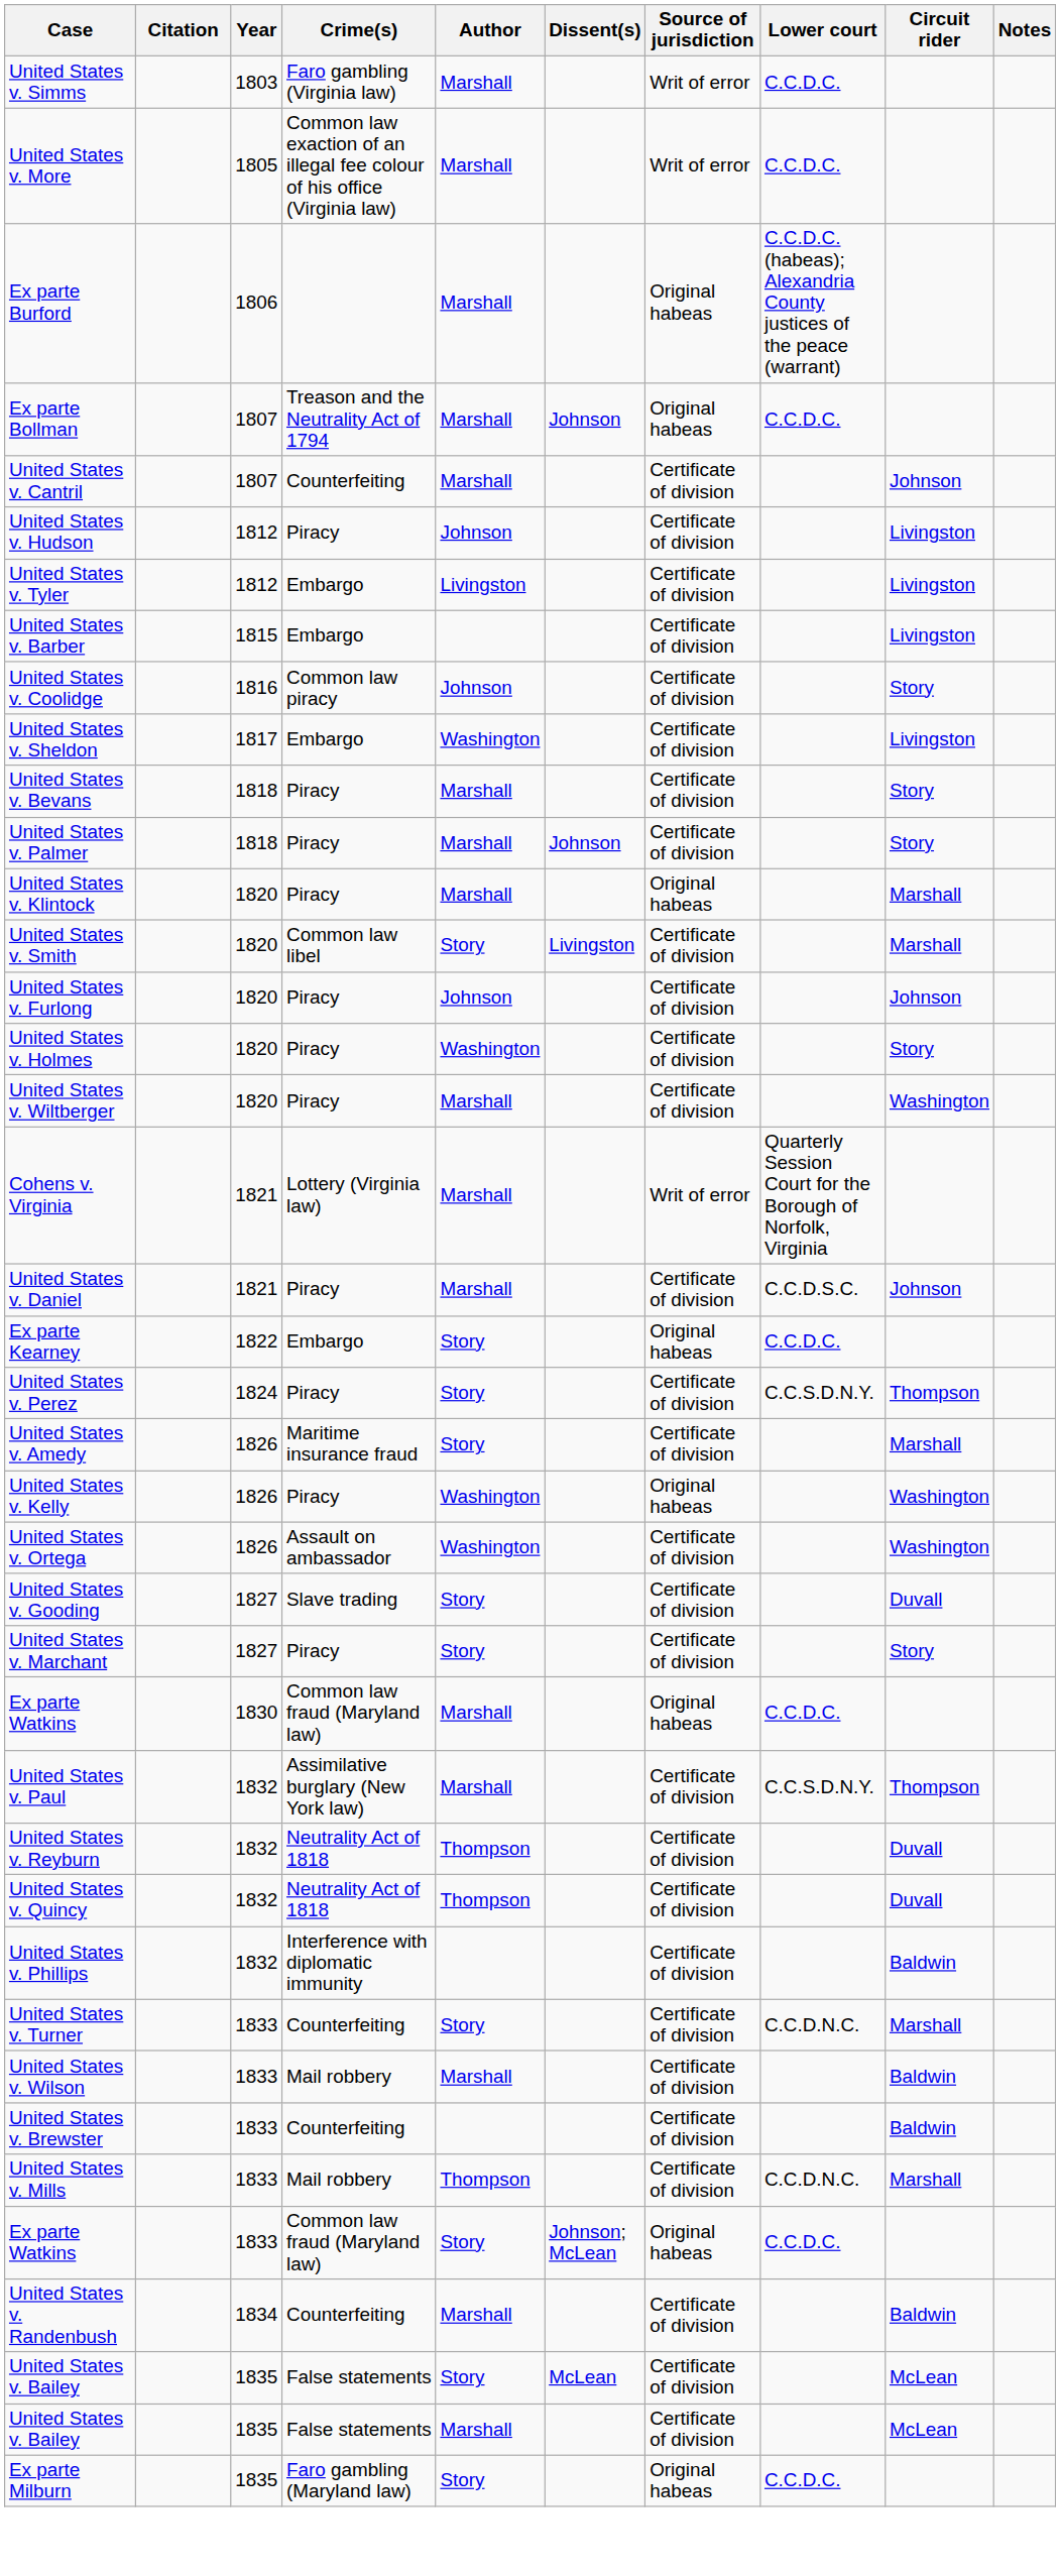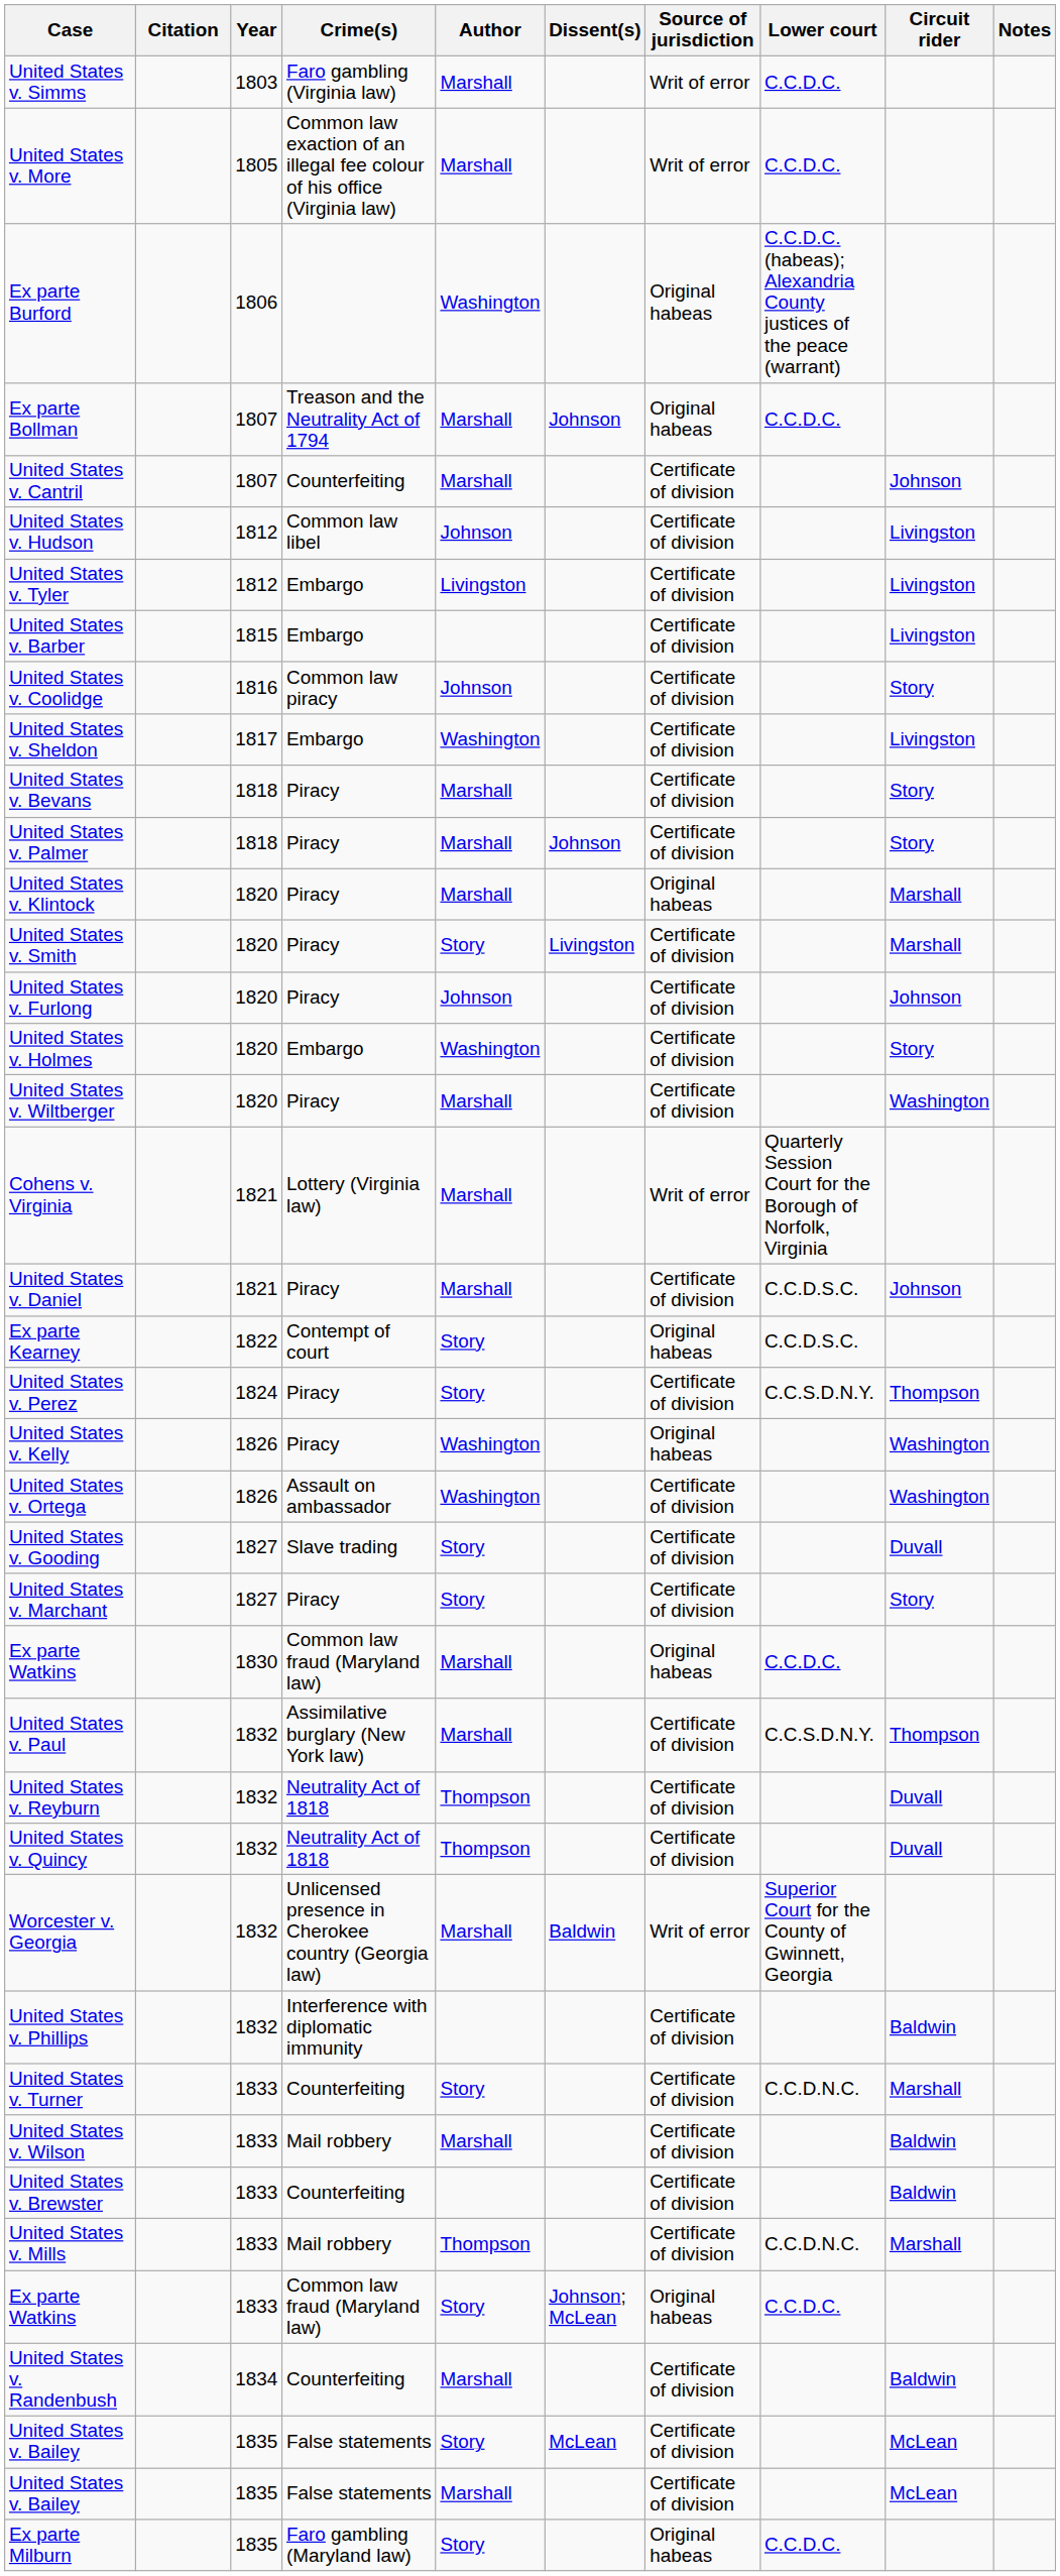 <table class="wikitable sortable" style="width:100%">
 <tr>
 <th scope=col width="17%">Case</th>
 <th scope=col width="14%">Citation</th>
 <th scope=col width="2%">Year</th>
 <th scope=col width="23%">Crime(s)</th>
 <th scope=col width="4%">Author</th>
 <th scope=col width="4%">Dissent(s)</th>
 <th scope=col width="12%">Source of jurisdiction</th>
 <th scope=col width="14%">Lower court</th>
 <th scope=col width="5%">Circuit rider</th>
 <th scope=col class="unsortable" width="5.%">Notes</th>
 </tr>
 <tr>
 <td><a href='#'>United States v. Simms</a></td>
 <td></td>
 <td>1803</td>
 <td><a href='#'>Faro</a> gambling (Virginia law)</td>
 <td><a href='#'>Marshall</a></td>
 <td></td>
 <td>Writ of error</td>
 <td><a href='#'>C.C.D.C.</a></td>
 <td></td>
 <td></td>
 </tr>
 <tr>
 <td><a href='#'>United States v. More</a></td>
 <td></td>
 <td>1805</td>
 <td>Common law exaction of an illegal fee colour of his office (Virginia law)</td>
 <td><a href='#'>Marshall</a></td>
 <td></td>
 <td>Writ of error</td>
 <td><a href='#'>C.C.D.C.</a></td>
 <td></td>
 <td></td>
 </tr>
 <tr>
 <td><a href='#'>Ex parte Burford</a></td>
 <td></td>
 <td>1806</td>
 <td></td>
-<td><a href='#'>Marshall</a></td>
+<td><a href='#'>Washington</a></td>
 <td></td>
 <td>Original habeas</td>
 <td><a href='#'>C.C.D.C.</a> (habeas); <a href='#'>Alexandria County</a> justices of the peace (warrant)</td>
 <td></td>
 <td></td>
 </tr>
 <tr>
 <td><a href='#'>Ex parte Bollman</a></td>
 <td></td>
 <td>1807</td>
 <td>Treason and the <a href='#'>Neutrality Act of 1794</a></td>
 <td><a href='#'>Marshall</a></td>
 <td><a href='#'>Johnson</a></td>
 <td>Original habeas</td>
 <td><a href='#'>C.C.D.C.</a></td>
 <td></td>
 <td></td>
 </tr>
 <tr>
 <td><a href='#'>United States v. Cantril</a></td>
 <td></td>
 <td>1807</td>
 <td>Counterfeiting</td>
 <td><a href='#'>Marshall</a></td>
 <td></td>
 <td>Certificate of division</td>
 <td></td>
 <td><a href='#'>Johnson</a></td>
 <td></td>
 </tr>
 <tr>
 <td><a href='#'>United States v. Hudson</a></td>
 <td></td>
 <td>1812</td>
-<td>Piracy</td>
+<td>Common law libel</td>
 <td><a href='#'>Johnson</a></td>
 <td></td>
 <td>Certificate of division</td>
 <td></td>
 <td><a href='#'>Livingston</a></td>
 <td></td>
 </tr>
 <tr>
 <td><a href='#'>United States v. Tyler</a></td>
 <td></td>
 <td>1812</td>
 <td>Embargo</td>
 <td><a href='#'>Livingston</a></td>
 <td></td>
 <td>Certificate of division</td>
 <td></td>
 <td><a href='#'>Livingston</a></td>
 <td></td>
 </tr>
 <tr>
 <td><a href='#'>United States v. Barber</a></td>
 <td></td>
 <td>1815</td>
 <td>Embargo</td>
 <td></td>
 <td></td>
 <td>Certificate of division</td>
 <td></td>
 <td><a href='#'>Livingston</a></td>
 <td></td>
 </tr>
 <tr>
 <td><a href='#'>United States v. Coolidge</a></td>
 <td></td>
 <td>1816</td>
 <td>Common law piracy</td>
 <td><a href='#'>Johnson</a></td>
 <td></td>
 <td>Certificate of division</td>
 <td></td>
 <td><a href='#'>Story</a></td>
 <td></td>
 </tr>
 <tr>
 <td><a href='#'>United States v. Sheldon</a></td>
 <td></td>
 <td>1817</td>
 <td>Embargo</td>
 <td><a href='#'>Washington</a></td>
 <td></td>
 <td>Certificate of division</td>
 <td></td>
 <td><a href='#'>Livingston</a></td>
 <td></td>
 </tr>
 <tr>
 <td><a href='#'>United States v. Bevans</a></td>
 <td></td>
 <td>1818</td>
 <td>Piracy</td>
 <td><a href='#'>Marshall</a></td>
 <td></td>
 <td>Certificate of division</td>
 <td></td>
 <td><a href='#'>Story</a></td>
 <td></td>
 </tr>
 <tr>
 <td><a href='#'>United States v. Palmer</a></td>
 <td></td>
 <td>1818</td>
 <td>Piracy</td>
 <td><a href='#'>Marshall</a></td>
 <td><a href='#'>Johnson</a></td>
 <td>Certificate of division</td>
 <td></td>
 <td><a href='#'>Story</a></td>
 <td></td>
 </tr>
 <tr>
 <td><a href='#'>United States v. Klintock</a></td>
 <td></td>
 <td>1820</td>
 <td>Piracy</td>
 <td><a href='#'>Marshall</a></td>
 <td></td>
 <td>Original habeas</td>
 <td></td>
 <td><a href='#'>Marshall</a></td>
 <td></td>
 </tr>
 <tr>
 <td><a href='#'>United States v. Smith</a></td>
 <td></td>
 <td>1820</td>
-<td>Common law libel</td>
+<td>Piracy</td>
 <td><a href='#'>Story</a></td>
 <td><a href='#'>Livingston</a></td>
 <td>Certificate of division</td>
 <td></td>
 <td><a href='#'>Marshall</a></td>
 <td></td>
 </tr>
 <tr>
 <td><a href='#'>United States v. Furlong</a></td>
 <td></td>
 <td>1820</td>
 <td>Piracy</td>
 <td><a href='#'>Johnson</a></td>
 <td></td>
 <td>Certificate of division</td>
 <td></td>
 <td><a href='#'>Johnson</a></td>
 <td></td>
 </tr>
 <tr>
 <td><a href='#'>United States v. Holmes</a></td>
 <td></td>
 <td>1820</td>
-<td>Piracy</td>
+<td>Embargo</td>
 <td><a href='#'>Washington</a></td>
 <td></td>
 <td>Certificate of division</td>
 <td></td>
 <td><a href='#'>Story</a></td>
 <td></td>
 </tr>
 <tr>
 <td><a href='#'>United States v. Wiltberger</a></td>
 <td></td>
 <td>1820</td>
 <td>Piracy</td>
 <td><a href='#'>Marshall</a></td>
 <td></td>
 <td>Certificate of division</td>
 <td></td>
 <td><a href='#'>Washington</a></td>
 <td></td>
 </tr>
 <tr>
 <td><a href='#'>Cohens v. Virginia</a></td>
 <td></td>
 <td>1821</td>
 <td>Lottery (Virginia law)</td>
 <td><a href='#'>Marshall</a></td>
 <td></td>
 <td>Writ of error</td>
 <td>Quarterly Session Court for the Borough of Norfolk, Virginia</td>
 <td></td>
 <td></td>
 </tr>
 <tr>
 <td><a href='#'>United States v. Daniel</a></td>
 <td></td>
 <td>1821</td>
 <td>Piracy</td>
 <td><a href='#'>Marshall</a></td>
 <td></td>
 <td>Certificate of division</td>
 <td>C.C.D.S.C.</td>
 <td><a href='#'>Johnson</a></td>
 <td></td>
 </tr>
 <tr>
 <td><a href='#'>Ex parte Kearney</a></td>
 <td></td>
 <td>1822</td>
-<td>Embargo</td>
+<td>Contempt of court</td>
 <td><a href='#'>Story</a></td>
 <td></td>
 <td>Original habeas</td>
-<td><a href='#'>C.C.D.C.</a></td>
+<td>C.C.D.S.C.</td>
 <td></td>
 <td></td>
 </tr>
 <tr>
 <td><a href='#'>United States v. Perez</a></td>
 <td></td>
 <td>1824</td>
 <td>Piracy</td>
 <td><a href='#'>Story</a></td>
 <td></td>
 <td>Certificate of division</td>
 <td>C.C.S.D.N.Y.</td>
 <td><a href='#'>Thompson</a></td>
-<td></td>
-</tr>
-<tr>
-<td><a href='#'>United States v. Amedy</a></td>
-<td></td>
-<td>1826</td>
-<td>Maritime insurance fraud</td>
-<td><a href='#'>Story</a></td>
-<td></td>
-<td>Certificate of division</td>
-<td></td>
-<td><a href='#'>Marshall</a></td>
 <td></td>
 </tr>
 <tr>
 <td><a href='#'>United States v. Kelly</a></td>
 <td></td>
 <td>1826</td>
 <td>Piracy</td>
 <td><a href='#'>Washington</a></td>
 <td></td>
 <td>Original habeas</td>
 <td></td>
 <td><a href='#'>Washington</a></td>
 <td></td>
 </tr>
 <tr>
 <td><a href='#'>United States v. Ortega</a></td>
 <td></td>
 <td>1826</td>
 <td>Assault on ambassador</td>
 <td><a href='#'>Washington</a></td>
 <td></td>
 <td>Certificate of division</td>
 <td></td>
 <td><a href='#'>Washington</a></td>
 <td></td>
 </tr>
 <tr>
 <td><a href='#'>United States v. Gooding</a></td>
 <td></td>
 <td>1827</td>
 <td>Slave trading</td>
 <td><a href='#'>Story</a></td>
 <td></td>
 <td>Certificate of division</td>
 <td></td>
 <td><a href='#'>Duvall</a></td>
 <td></td>
 </tr>
 <tr>
 <td><a href='#'>United States v. Marchant</a></td>
 <td></td>
 <td>1827</td>
 <td>Piracy</td>
 <td><a href='#'>Story</a></td>
 <td></td>
 <td>Certificate of division</td>
 <td></td>
 <td><a href='#'>Story</a></td>
 <td></td>
 </tr>
 <tr>
 <td><a href='#'>Ex parte Watkins</a></td>
 <td></td>
 <td>1830</td>
 <td>Common law fraud (Maryland law)</td>
 <td><a href='#'>Marshall</a></td>
 <td></td>
 <td>Original habeas</td>
 <td><a href='#'>C.C.D.C.</a></td>
 <td></td>
 <td></td>
 </tr>
 <tr>
 <td><a href='#'>United States v. Paul</a></td>
 <td></td>
 <td>1832</td>
 <td>Assimilative burglary (New York law)</td>
 <td><a href='#'>Marshall</a></td>
 <td></td>
 <td>Certificate of division</td>
 <td>C.C.S.D.N.Y.</td>
 <td><a href='#'>Thompson</a></td>
 <td></td>
 </tr>
 <tr>
 <td><a href='#'>United States v. Reyburn</a></td>
 <td></td>
 <td>1832</td>
 <td><a href='#'>Neutrality Act of 1818</a></td>
 <td><a href='#'>Thompson</a></td>
 <td></td>
 <td>Certificate of division</td>
 <td></td>
 <td><a href='#'>Duvall</a></td>
 <td></td>
 </tr>
 <tr>
 <td><a href='#'>United States v. Quincy</a></td>
 <td></td>
 <td>1832</td>
 <td><a href='#'>Neutrality Act of 1818</a></td>
 <td><a href='#'>Thompson</a></td>
 <td></td>
 <td>Certificate of division</td>
 <td></td>
 <td><a href='#'>Duvall</a></td>
+<td></td>
+</tr>
+<tr>
+<td><a href='#'>Worcester v. Georgia</a></td>
+<td></td>
+<td>1832</td>
+<td>Unlicensed presence in Cherokee country (Georgia law)</td>
+<td><a href='#'>Marshall</a></td>
+<td><a href='#'>Baldwin</a></td>
+<td>Writ of error</td>
+<td><a href='#'>Superior Court</a> for the County of Gwinnett, Georgia</td>
+<td></td>
 <td></td>
 </tr>
 <tr>
 <td><a href='#'>United States v. Phillips</a></td>
 <td></td>
 <td>1832</td>
 <td>Interference with diplomatic immunity</td>
 <td></td>
 <td></td>
 <td>Certificate of division</td>
 <td></td>
 <td><a href='#'>Baldwin</a></td>
 <td></td>
 </tr>
 <tr>
 <td><a href='#'>United States v. Turner</a></td>
 <td></td>
 <td>1833</td>
 <td>Counterfeiting</td>
 <td><a href='#'>Story</a></td>
 <td></td>
 <td>Certificate of division</td>
 <td>C.C.D.N.C.</td>
 <td><a href='#'>Marshall</a></td>
 <td></td>
 </tr>
 <tr>
 <td><a href='#'>United States v. Wilson</a></td>
 <td></td>
 <td>1833</td>
 <td>Mail robbery</td>
 <td><a href='#'>Marshall</a></td>
 <td></td>
 <td>Certificate of division</td>
 <td></td>
 <td><a href='#'>Baldwin</a></td>
 <td></td>
 </tr>
 <tr>
 <td><a href='#'>United States v. Brewster</a></td>
 <td></td>
 <td>1833</td>
 <td>Counterfeiting</td>
 <td></td>
 <td></td>
 <td>Certificate of division</td>
 <td></td>
 <td><a href='#'>Baldwin</a></td>
 <td></td>
 </tr>
 <tr>
 <td><a href='#'>United States v. Mills</a></td>
 <td></td>
 <td>1833</td>
 <td>Mail robbery</td>
 <td><a href='#'>Thompson</a></td>
 <td></td>
 <td>Certificate of division</td>
 <td>C.C.D.N.C.</td>
 <td><a href='#'>Marshall</a></td>
 <td></td>
 </tr>
 <tr>
 <td><a href='#'>Ex parte Watkins</a></td>
 <td></td>
 <td>1833</td>
 <td>Common law fraud (Maryland law)</td>
 <td><a href='#'>Story</a></td>
 <td><a href='#'>Johnson</a>; <a href='#'>McLean</a></td>
 <td>Original habeas</td>
 <td><a href='#'>C.C.D.C.</a></td>
 <td></td>
 <td></td>
 </tr>
 <tr>
 <td><a href='#'>United States v. Randenbush</a></td>
 <td></td>
 <td>1834</td>
 <td>Counterfeiting</td>
 <td><a href='#'>Marshall</a></td>
 <td></td>
 <td>Certificate of division</td>
 <td></td>
 <td><a href='#'>Baldwin</a></td>
 <td></td>
 </tr>
 <tr>
 <td><a href='#'>United States v. Bailey</a></td>
 <td></td>
 <td>1835</td>
 <td>False statements</td>
 <td><a href='#'>Story</a></td>
 <td><a href='#'>McLean</a></td>
 <td>Certificate of division</td>
 <td></td>
 <td><a href='#'>McLean</a></td>
 <td></td>
 </tr>
 <tr>
 <td><a href='#'>United States v. Bailey</a></td>
 <td></td>
 <td>1835</td>
 <td>False statements</td>
 <td><a href='#'>Marshall</a></td>
 <td></td>
 <td>Certificate of division</td>
 <td></td>
 <td><a href='#'>McLean</a></td>
 <td></td>
 </tr>
 <tr>
 <td><a href='#'>Ex parte Milburn</a></td>
 <td></td>
 <td>1835</td>
 <td><a href='#'>Faro</a> gambling (Maryland law)</td>
 <td><a href='#'>Story</a></td>
 <td></td>
 <td>Original habeas</td>
 <td><a href='#'>C.C.D.C.</a></td>
 <td></td>
 <td></td>
 </tr>
 </table>
